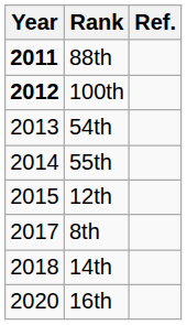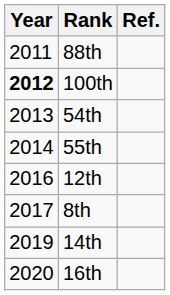 <table class="wikitable sortable">
 <tr>
 <th>Year</th>
 <th>Rank</th>
 <th>Ref.</th>
 </tr>
 <tr>
-<td><strong>2011</strong></td>
+<td>2011</td>
 <td>88th</td>
 <td></td>
 </tr>
 <tr>
 <td><strong>2012</strong></td>
 <td>100th</td>
 <td></td>
 </tr>
 <tr>
 <td>2013</td>
 <td>54th</td>
 <td></td>
 </tr>
 <tr>
 <td>2014</td>
 <td>55th</td>
 <td></td>
 </tr>
 <tr>
-<td>2015</td>
+<td>2016</td>
 <td>12th</td>
 <td></td>
 </tr>
 <tr>
 <td>2017</td>
 <td>8th</td>
 <td></td>
 </tr>
 <tr>
-<td>2018</td>
+<td>2019</td>
 <td>14th</td>
 <td></td>
 </tr>
 <tr>
 <td>2020</td>
 <td>16th</td>
 <td></td>
 </tr>
 </table>
